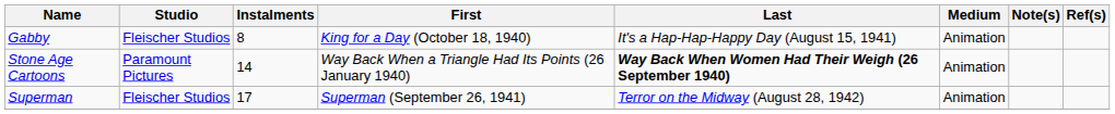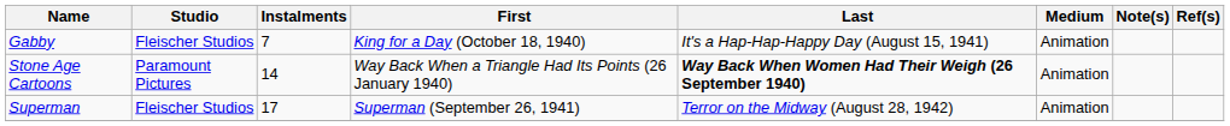 <table class="wikitable" style="width:100%;" style="font-size: 100%;">
 <tr style="text-align:center;">
 <th>Name</th>
 <th>Studio</th>
 <th>Instalments</th>
 <th>First</th>
 <th>Last</th>
 <th>Medium</th>
 <th>Note(s)</th>
 <th>Ref(s)</th>
 </tr>
 <tr>
 <td><em><a href='#'>Gabby</a></em></td>
 <td><a href='#'>Fleischer Studios</a></td>
-<td>8</td>
+<td>7</td>
 <td><em><a href='#'>King for a Day</a></em> (October 18, 1940)</td>
 <td><em>It's a Hap-Hap-Happy Day</em> (August 15, 1941)</td>
 <td>Animation</td>
 <td></td>
 <td></td>
 </tr>
 <tr>
 <td><em><a href='#'>Stone Age Cartoons</a></em></td>
 <td><a href='#'>Paramount Pictures</a></td>
 <td>14</td>
 <td><em>Way Back When a Triangle Had Its Points</em> (26 January 1940)</td>
 <td><strong><em>Way Back When Women Had Their Weigh</em> (26 September 1940)</strong></td>
 <td>Animation</td>
 <td></td>
 <td></td>
 </tr>
 <tr>
 <td><em><a href='#'>Superman</a></em></td>
 <td><a href='#'>Fleischer Studios</a></td>
 <td>17</td>
 <td><em><a href='#'>Superman</a></em> (September 26, 1941)</td>
 <td><em><a href='#'>Terror on the Midway</a></em> (August 28, 1942)</td>
 <td>Animation</td>
 <td></td>
 <td></td>
 </tr>
 <tr>
 </tr>
 </table>
